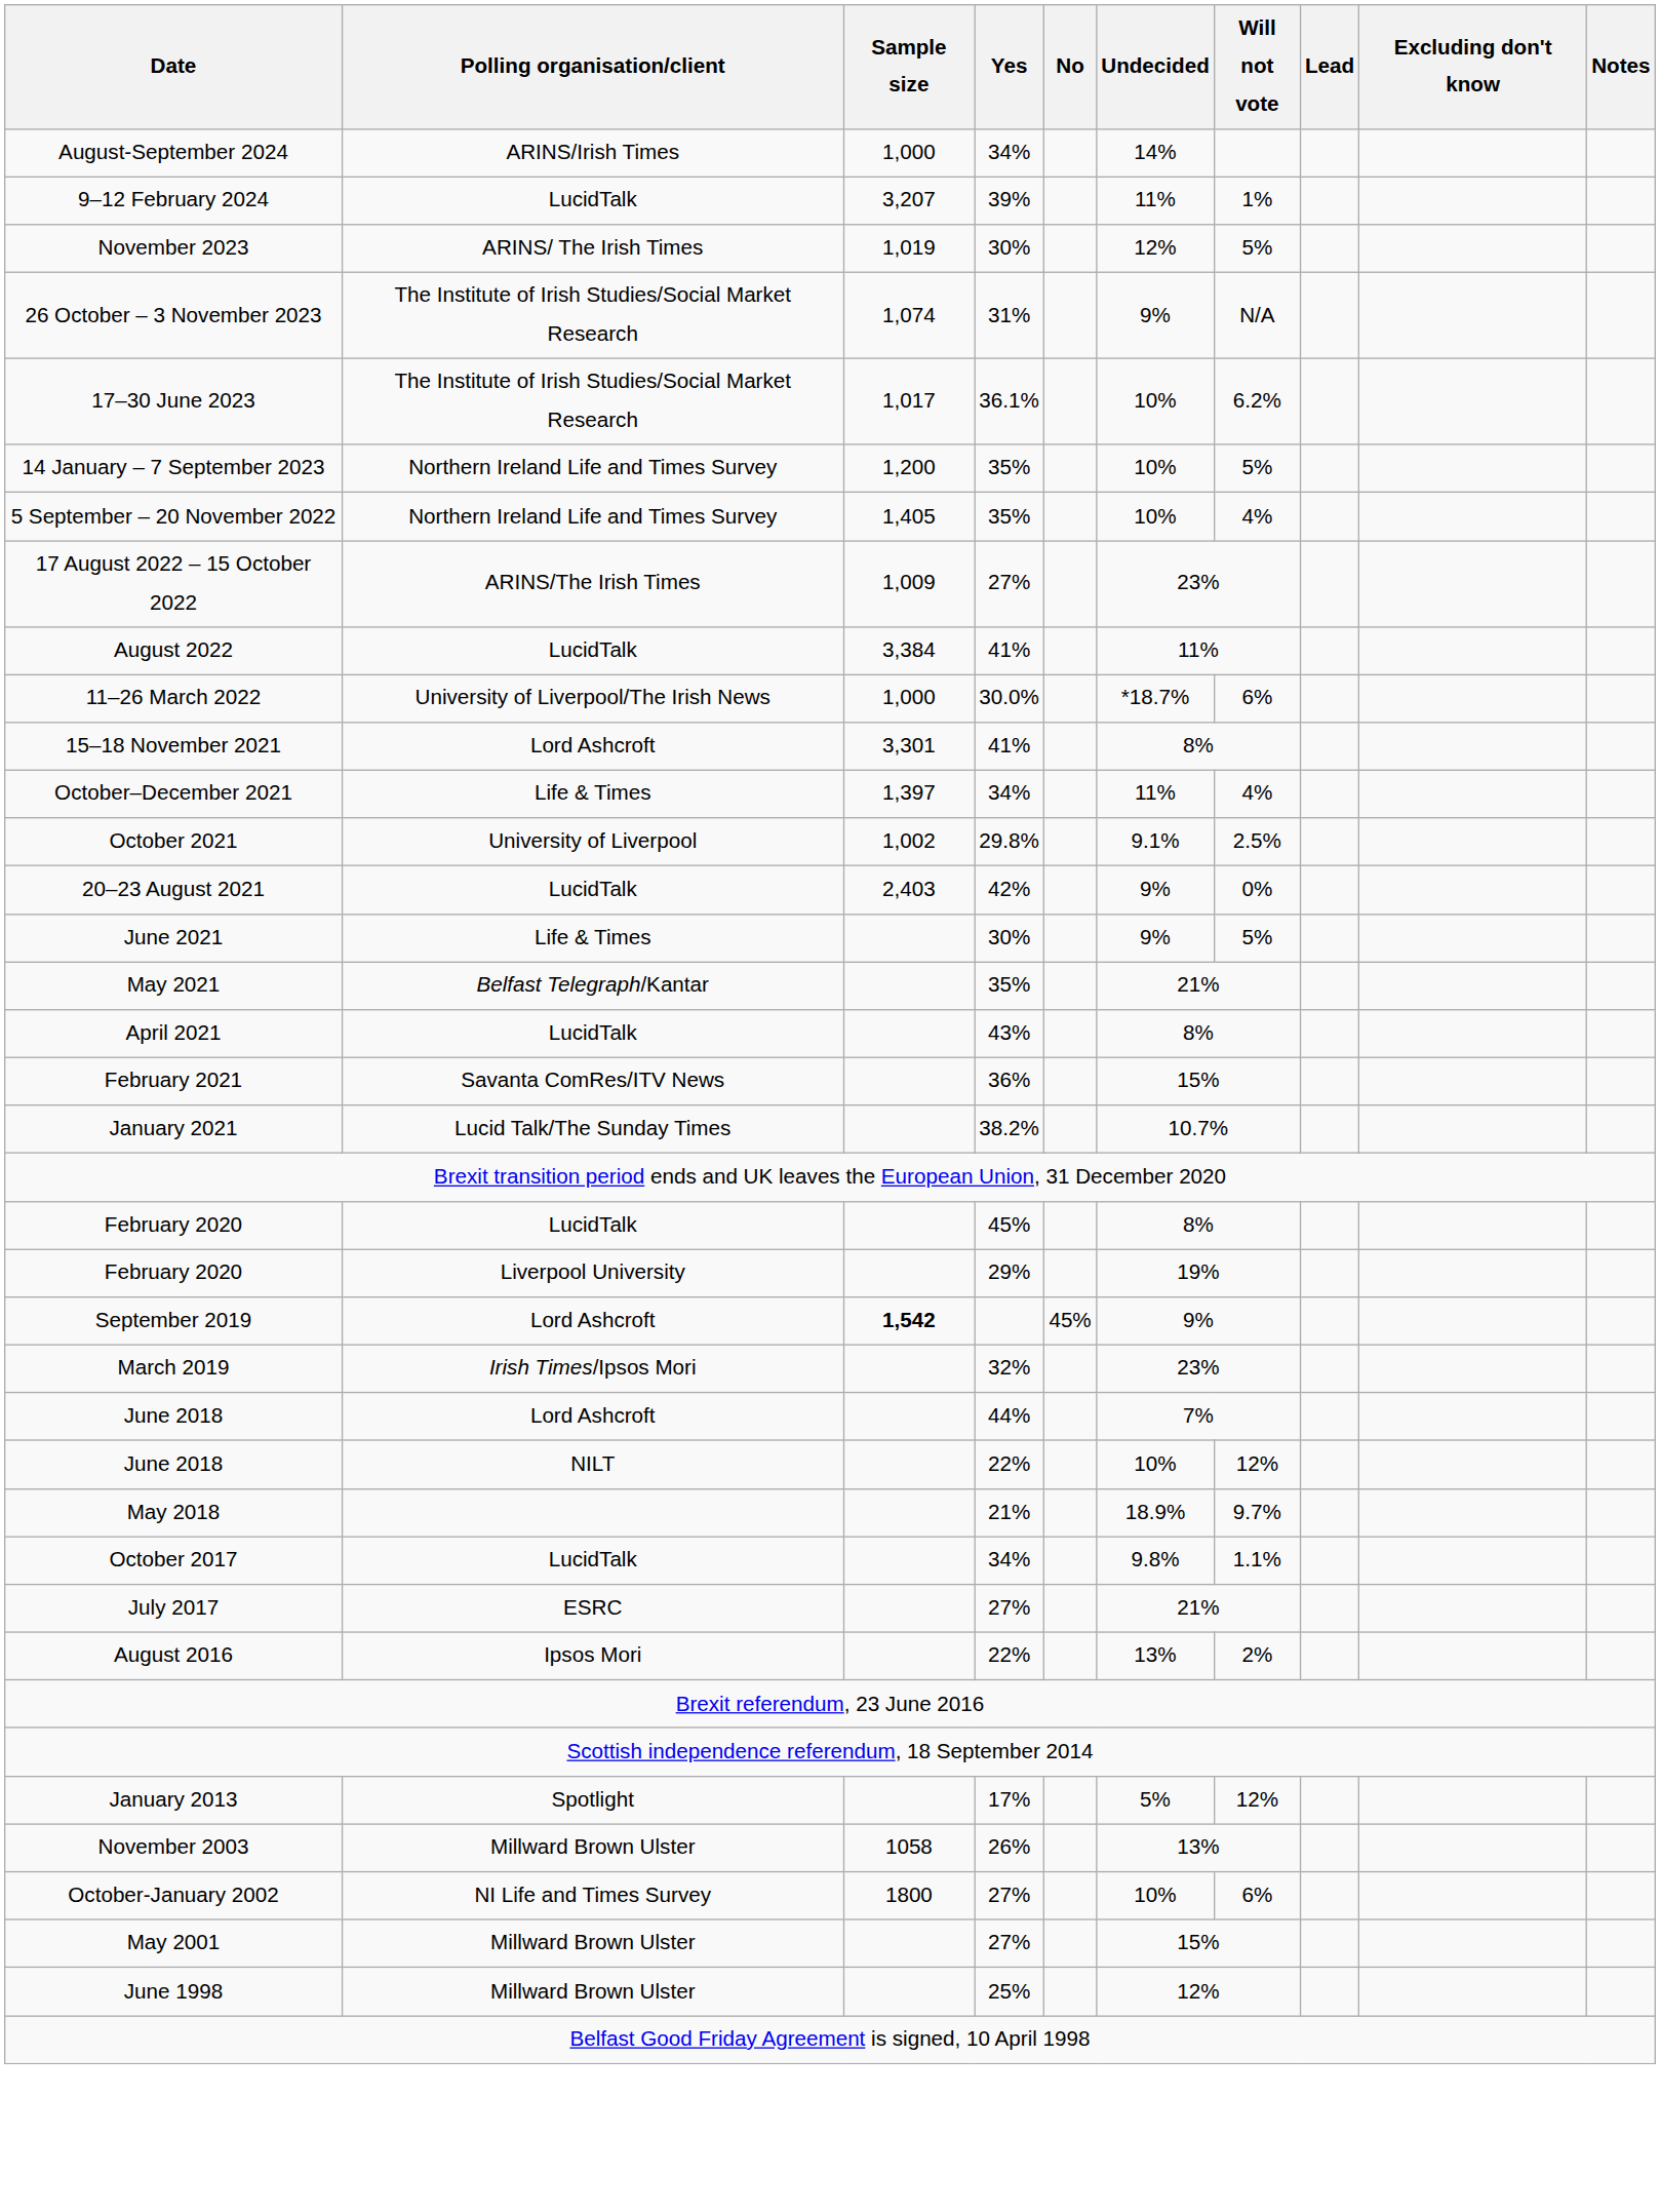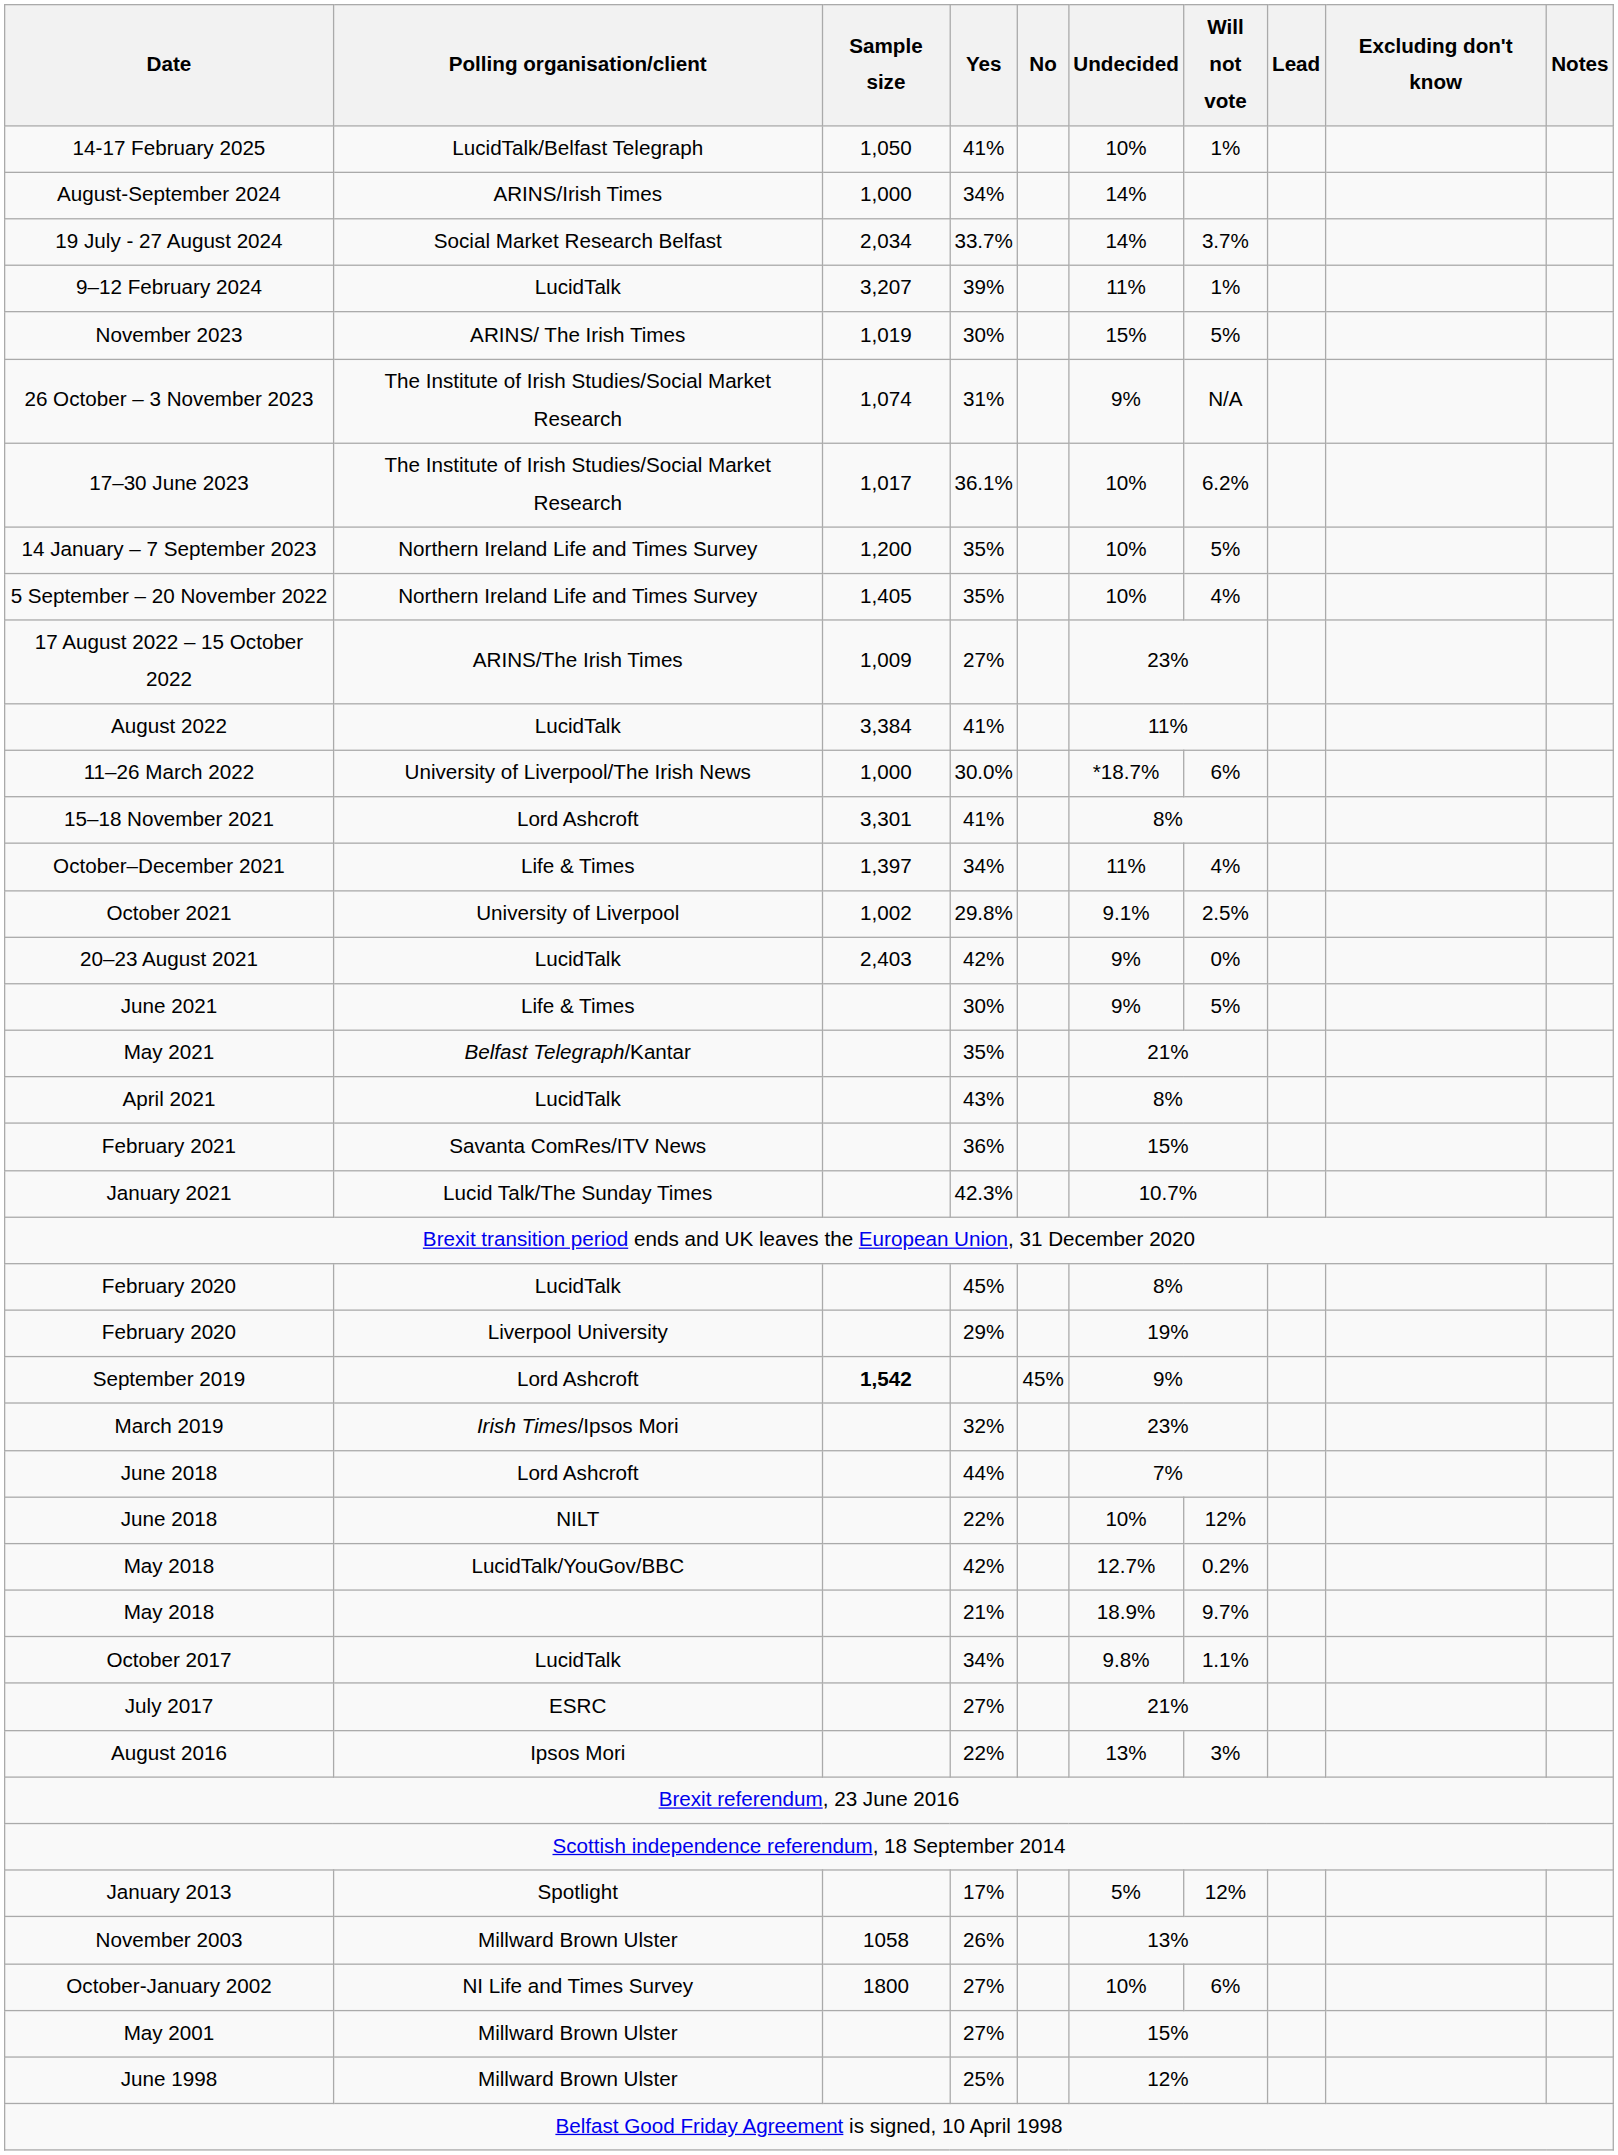 <table class="wikitable sortable" style="line-height:1.8; text-align:center;">
 <tr>
 <th>Date</th>
 <th>Polling organisation/client</th>
 <th>Sample size</th>
 <th>Yes</th>
 <th>No</th>
 <th>Undecided</th>
 <th>Will not <br>vote</th>
 <th>Lead</th>
 <th>Excluding don't know</th>
 <th>Notes</th>
 </tr>
 <tr>
+<td>14-17 February 2025</td>
+<td>LucidTalk/Belfast Telegraph</td>
+<td>1,050</td>
+<td>41%</td>
+<td></td>
+<td>10%</td>
+<td>1%</td>
+<td></td>
+<td></td>
+<td></td>
+</tr>
+<tr>
 <td>August-September 2024</td>
 <td>ARINS/Irish Times</td>
 <td>1,000</td>
 <td>34%</td>
 <td></td>
 <td>14%</td>
 <td></td>
+<td></td>
+<td></td>
+<td></td>
+</tr>
+<tr>
+<td>19 July - 27 August 2024</td>
+<td>Social Market Research Belfast</td>
+<td>2,034</td>
+<td>33.7%</td>
+<td></td>
+<td>14%</td>
+<td>3.7%</td>
 <td></td>
 <td></td>
 <td></td>
 </tr>
 <tr>
 <td>9–12 February 2024</td>
 <td>LucidTalk</td>
 <td>3,207</td>
 <td>39%</td>
 <td></td>
 <td>11%</td>
 <td>1%</td>
 <td></td>
 <td></td>
 <td></td>
 </tr>
 <tr>
 <td>November 2023</td>
 <td>ARINS/ The Irish Times</td>
 <td>1,019</td>
 <td>30%</td>
 <td></td>
-<td>12%</td>
+<td>15%</td>
 <td>5%</td>
 <td></td>
 <td></td>
 <td></td>
 </tr>
 <tr>
 <td>26 October – 3 November 2023</td>
 <td>The Institute of Irish Studies/Social Market Research</td>
 <td>1,074</td>
 <td>31%</td>
 <td></td>
 <td>9%</td>
 <td>N/A</td>
 <td></td>
 <td></td>
 <td></td>
 </tr>
 <tr>
 <td>17–30 June 2023</td>
 <td>The Institute of Irish Studies/Social Market Research</td>
 <td>1,017</td>
 <td>36.1%</td>
 <td></td>
 <td>10%</td>
 <td>6.2%</td>
 <td></td>
 <td></td>
 <td></td>
 </tr>
 <tr>
 <td>14 January – 7 September 2023</td>
 <td>Northern Ireland Life and Times Survey</td>
 <td>1,200</td>
 <td>35%</td>
 <td></td>
 <td>10%</td>
 <td>5%</td>
 <td></td>
 <td></td>
 <td></td>
 </tr>
 <tr>
 <td>5 September – 20 November 2022</td>
 <td>Northern Ireland Life and Times Survey</td>
 <td>1,405</td>
 <td>35%</td>
 <td></td>
 <td>10%</td>
 <td>4%</td>
 <td></td>
 <td></td>
 <td></td>
 </tr>
 <tr>
 <td>17 August 2022 – 15 October 2022</td>
 <td>ARINS/The Irish Times</td>
 <td>1,009</td>
 <td>27%</td>
 <td></td>
 <td colspan="2">23%</td>
 <td></td>
 <td></td>
 <td></td>
 </tr>
 <tr>
 <td>August 2022</td>
 <td>LucidTalk</td>
 <td>3,384</td>
 <td>41%</td>
 <td></td>
 <td colspan="2">11%</td>
 <td></td>
 <td></td>
 <td></td>
 </tr>
 <tr>
 <td>11–26 March 2022</td>
 <td>University of Liverpool/The Irish News</td>
 <td>1,000</td>
 <td>30.0%</td>
 <td></td>
 <td>*18.7%</td>
 <td>6%</td>
 <td></td>
 <td></td>
 <td></td>
 </tr>
 <tr>
 <td>15–18 November 2021</td>
 <td>Lord Ashcroft</td>
 <td>3,301</td>
 <td>41%</td>
 <td></td>
 <td colspan="2">8%</td>
 <td></td>
 <td></td>
 <td></td>
 </tr>
 <tr>
 <td>October–December 2021</td>
 <td>Life & Times</td>
 <td>1,397</td>
 <td>34%</td>
 <td></td>
 <td>11%</td>
 <td>4%</td>
 <td></td>
 <td></td>
 <td></td>
 </tr>
 <tr>
 <td>October 2021</td>
 <td>University of Liverpool</td>
 <td>1,002</td>
 <td>29.8%</td>
 <td></td>
 <td>9.1%</td>
 <td>2.5%</td>
 <td></td>
 <td></td>
 <td></td>
 </tr>
 <tr>
 <td>20–23 August 2021</td>
 <td>LucidTalk</td>
 <td>2,403</td>
 <td>42%</td>
 <td></td>
 <td>9%</td>
 <td>0%</td>
 <td></td>
 <td></td>
 <td></td>
 </tr>
 <tr>
 <td>June 2021</td>
 <td>Life & Times</td>
 <td></td>
 <td>30%</td>
 <td></td>
 <td>9%</td>
 <td>5%</td>
 <td></td>
 <td></td>
 <td></td>
 </tr>
 <tr>
 <td>May 2021</td>
 <td><em>Belfast Telegraph</em>/Kantar</td>
 <td></td>
 <td>35%</td>
 <td></td>
 <td colspan="2">21%</td>
 <td></td>
 <td></td>
 <td></td>
 </tr>
 <tr>
 <td>April 2021</td>
 <td>LucidTalk</td>
 <td></td>
 <td>43%</td>
 <td></td>
 <td colspan="2">8%</td>
 <td></td>
 <td></td>
 <td></td>
 </tr>
 <tr>
 <td>February 2021</td>
 <td>Savanta ComRes/ITV News</td>
 <td></td>
 <td>36%</td>
 <td></td>
 <td colspan="2">15%</td>
 <td></td>
 <td></td>
 <td></td>
 </tr>
 <tr>
 <td>January 2021</td>
 <td>Lucid Talk/The Sunday Times</td>
 <td></td>
-<td>38.2%</td>
+<td>42.3%</td>
 <td></td>
 <td colspan="2">10.7%</td>
 <td></td>
 <td></td>
 <td></td>
 </tr>
 <tr>
 <td colspan="10"><a href='#'>Brexit transition period</a> ends and UK leaves the <a href='#'>European Union</a>, 31 December 2020</td>
 </tr>
 <tr>
 <td>February 2020</td>
 <td>LucidTalk</td>
 <td></td>
 <td>45%</td>
 <td></td>
 <td colspan="2">8%</td>
 <td></td>
 <td></td>
 <td></td>
 </tr>
 <tr>
 <td>February 2020</td>
 <td>Liverpool University</td>
 <td></td>
 <td>29%</td>
 <td></td>
 <td colspan="2">19%</td>
 <td></td>
 <td></td>
 <td></td>
 </tr>
 <tr>
 <td>September 2019</td>
 <td>Lord Ashcroft</td>
 <td><strong>1,542</strong></td>
 <td></td>
 <td>45%</td>
 <td colspan="2">9%</td>
 <td></td>
 <td></td>
 <td></td>
 </tr>
 <tr>
 <td>March 2019</td>
 <td><em>Irish Times</em>/Ipsos Mori</td>
 <td></td>
 <td>32%</td>
 <td></td>
 <td colspan="2">23%</td>
 <td></td>
 <td></td>
 <td></td>
 </tr>
 <tr>
 <td>June 2018</td>
 <td>Lord Ashcroft</td>
 <td></td>
 <td>44%</td>
 <td></td>
 <td colspan="2">7%</td>
 <td></td>
 <td></td>
 <td></td>
 </tr>
 <tr>
 <td>June 2018</td>
 <td>NILT</td>
 <td></td>
 <td>22%</td>
 <td></td>
 <td>10%</td>
 <td>12%</td>
 <td></td>
 <td></td>
 <td></td>
 </tr>
 <tr>
 <td>May 2018</td>
+<td>LucidTalk/YouGov/BBC</td>
+<td></td>
+<td>42%</td>
+<td></td>
+<td>12.7%</td>
+<td>0.2%</td>
+<td></td>
+<td></td>
+<td></td>
+</tr>
+<tr>
+<td>May 2018</td>
 <td></td>
 <td></td>
 <td>21%</td>
 <td></td>
 <td>18.9%</td>
 <td>9.7%</td>
 <td></td>
 <td></td>
 <td></td>
 </tr>
 <tr>
 <td>October 2017</td>
 <td>LucidTalk</td>
 <td></td>
 <td>34%</td>
 <td></td>
 <td>9.8%</td>
 <td>1.1%</td>
 <td></td>
 <td></td>
 <td></td>
 </tr>
 <tr>
 <td>July 2017</td>
 <td>ESRC</td>
 <td></td>
 <td>27%</td>
 <td></td>
 <td colspan="2">21%</td>
 <td></td>
 <td></td>
 <td></td>
 </tr>
 <tr>
 <td>August 2016</td>
 <td>Ipsos Mori</td>
 <td></td>
 <td>22%</td>
 <td></td>
 <td>13%</td>
-<td>2%</td>
+<td>3%</td>
 <td></td>
 <td></td>
 <td></td>
 </tr>
 <tr>
 <td colspan="10"><a href='#'>Brexit referendum</a>, 23 June 2016</td>
 </tr>
 <tr>
 <td colspan="10"><a href='#'>Scottish independence referendum</a>, 18 September 2014</td>
 </tr>
 <tr>
 <td>January 2013</td>
 <td>Spotlight</td>
 <td></td>
 <td>17%</td>
 <td></td>
 <td>5%</td>
 <td>12%</td>
 <td></td>
 <td></td>
 <td></td>
 </tr>
 <tr>
 <td>November 2003</td>
 <td>Millward Brown Ulster</td>
 <td>1058</td>
 <td>26%</td>
 <td></td>
 <td colspan="2">13%</td>
 <td></td>
 <td></td>
 <td></td>
 </tr>
 <tr>
 <td>October-January 2002</td>
 <td>NI Life and Times Survey</td>
 <td>1800</td>
 <td>27%</td>
 <td></td>
 <td>10%</td>
 <td>6%</td>
 <td></td>
 <td></td>
 <td></td>
 </tr>
 <tr>
 <td>May 2001</td>
 <td>Millward Brown Ulster</td>
 <td></td>
 <td>27%</td>
 <td></td>
 <td colspan="2">15%</td>
 <td></td>
 <td></td>
 <td></td>
 </tr>
 <tr>
 <td>June 1998</td>
 <td>Millward Brown Ulster</td>
 <td></td>
 <td>25%</td>
 <td></td>
 <td colspan="2">12%</td>
 <td></td>
 <td></td>
 <td></td>
 </tr>
 <tr>
 <td colspan="10"><a href='#'>Belfast Good Friday Agreement</a> is signed, 10 April 1998</td>
 </tr>
 </table>
